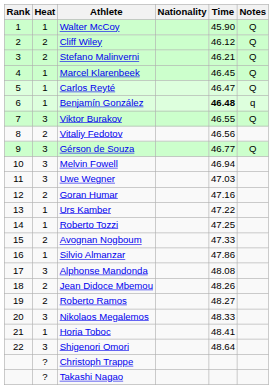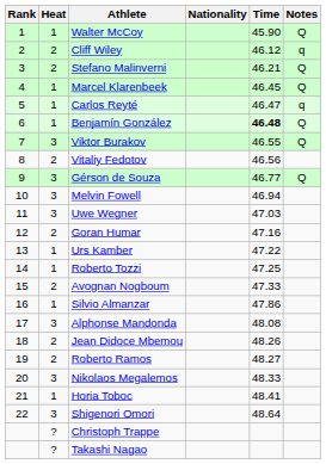 <table class="wikitable sortable" style="text-align:center">
 <tr>
 <th>Rank</th>
 <th>Heat</th>
 <th>Athlete</th>
 <th>Nationality</th>
 <th>Time</th>
 <th>Notes</th>
 </tr>
 <tr bgcolor=ccffcc>
 <td>1</td>
 <td>1</td>
 <td align=left><a href='#'>Walter McCoy</a></td>
 <td align=left></td>
 <td>45.90</td>
 <td>Q</td>
 </tr>
 <tr bgcolor=ccffcc>
 <td>2</td>
 <td>2</td>
 <td align=left><a href='#'>Cliff Wiley</a></td>
 <td align=left></td>
 <td>46.12</td>
-<td>Q</td>
+<td>q</td>
 </tr>
 <tr bgcolor=ccffcc>
 <td>3</td>
 <td>2</td>
 <td align=left><a href='#'>Stefano Malinverni</a></td>
 <td align=left></td>
 <td>46.21</td>
 <td>Q</td>
 </tr>
 <tr bgcolor=ccffcc>
 <td>4</td>
 <td>1</td>
 <td align=left><a href='#'>Marcel Klarenbeek</a></td>
 <td align=left></td>
 <td>46.45</td>
 <td>Q</td>
 </tr>
 <tr bgcolor=ddffdd>
 <td>5</td>
 <td>1</td>
 <td align=left><a href='#'>Carlos Reyté</a></td>
 <td align=left></td>
 <td>46.47</td>
-<td>Q</td>
+<td>q</td>
 </tr>
 <tr bgcolor=ddffdd>
 <td>6</td>
 <td>1</td>
 <td align=left><a href='#'>Benjamín González</a></td>
 <td align=left></td>
 <td><strong>46.48</strong></td>
-<td>q</td>
+<td>Q</td>
 </tr>
 <tr bgcolor=ccffcc>
 <td>7</td>
 <td>3</td>
 <td align=left><a href='#'>Viktor Burakov</a></td>
 <td align=left></td>
 <td>46.55</td>
 <td>Q</td>
 </tr>
 <tr>
 <td>8</td>
 <td>2</td>
 <td align=left><a href='#'>Vitaliy Fedotov</a></td>
 <td align=left></td>
 <td>46.56</td>
 <td></td>
 </tr>
 <tr bgcolor=ccffcc>
 <td>9</td>
 <td>3</td>
 <td align=left><a href='#'>Gérson de Souza</a></td>
 <td align=left></td>
 <td>46.77</td>
 <td>Q</td>
 </tr>
 <tr>
 <td>10</td>
 <td>3</td>
 <td align=left><a href='#'>Melvin Fowell</a></td>
 <td align=left></td>
 <td>46.94</td>
 <td></td>
 </tr>
 <tr>
 <td>11</td>
 <td>3</td>
 <td align=left><a href='#'>Uwe Wegner</a></td>
 <td align=left></td>
 <td>47.03</td>
 <td></td>
 </tr>
 <tr>
 <td>12</td>
 <td>2</td>
 <td align=left><a href='#'>Goran Humar</a></td>
 <td align=left></td>
 <td>47.16</td>
 <td></td>
 </tr>
 <tr>
 <td>13</td>
 <td>1</td>
 <td align=left><a href='#'>Urs Kamber</a></td>
 <td align=left></td>
 <td>47.22</td>
 <td></td>
 </tr>
 <tr>
 <td>14</td>
 <td>1</td>
 <td align=left><a href='#'>Roberto Tozzi</a></td>
 <td align=left></td>
 <td>47.25</td>
 <td></td>
 </tr>
 <tr>
 <td>15</td>
 <td>2</td>
 <td align=left><a href='#'>Avognan Nogboum</a></td>
 <td align=left></td>
 <td>47.33</td>
 <td></td>
 </tr>
 <tr>
 <td>16</td>
 <td>1</td>
 <td align=left><a href='#'>Silvio Almanzar</a></td>
 <td align=left></td>
 <td>47.86</td>
 <td></td>
 </tr>
 <tr>
 <td>17</td>
 <td>3</td>
 <td align=left><a href='#'>Alphonse Mandonda</a></td>
 <td align=left></td>
 <td>48.08</td>
 <td></td>
 </tr>
 <tr>
 <td>18</td>
 <td>2</td>
 <td align=left><a href='#'>Jean Didoce Mbemou</a></td>
 <td align=left></td>
 <td>48.26</td>
 <td></td>
 </tr>
 <tr>
 <td>19</td>
 <td>2</td>
 <td align=left><a href='#'>Roberto Ramos</a></td>
 <td align=left></td>
 <td>48.27</td>
 <td></td>
 </tr>
 <tr>
 <td>20</td>
 <td>3</td>
 <td align=left><a href='#'>Nikolaos Megalemos</a></td>
 <td align=left></td>
 <td>48.33</td>
 <td></td>
 </tr>
 <tr>
 <td>21</td>
 <td>1</td>
 <td align=left><a href='#'>Horia Toboc</a></td>
 <td align=left></td>
 <td>48.41</td>
 <td></td>
 </tr>
 <tr>
 <td>22</td>
 <td>3</td>
 <td align=left><a href='#'>Shigenori Omori</a></td>
 <td align=left></td>
 <td>48.64</td>
 <td></td>
 </tr>
 <tr>
 <td></td>
 <td>?</td>
 <td align=left><a href='#'>Christoph Trappe</a></td>
 <td align=left></td>
 <td></td>
 <td></td>
 </tr>
 <tr>
 <td></td>
 <td>?</td>
 <td align=left><a href='#'>Takashi Nagao</a></td>
 <td align=left></td>
 <td></td>
 <td></td>
 </tr>
 </table>
